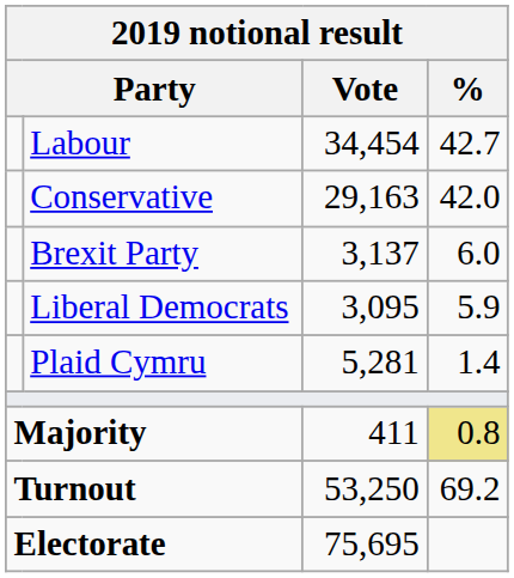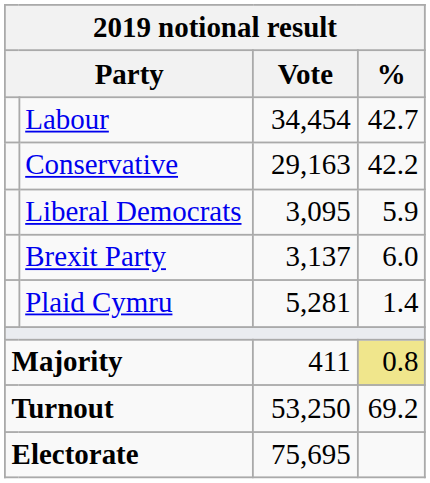 <table class="wikitable">
 <tr>
 <th colspan="4">2019 notional result  </th>
 </tr>
 <tr>
 <th bgcolor="#DDDDFF" width="130px" colspan="2">Party</th>
 <th bgcolor="#DDDDFF" width="50px">Vote</th>
 <th bgcolor="#DDDDFF" width="30px">%</th>
 </tr>
 <tr>
 <td></td>
 <td><a href='#'>Labour</a></td>
 <td align=right>34,454</td>
 <td align=right>42.7</td>
 </tr>
 <tr>
 <td></td>
 <td><a href='#'>Conservative</a></td>
 <td align=right>29,163</td>
-<td align=right>42.0</td>
+<td align=right>42.2</td>
+</tr>
+<tr>
+<td></td>
+<td><a href='#'>Liberal Democrats</a></td>
+<td align=right>3,095</td>
+<td align=right>5.9</td>
 </tr>
 <tr>
 <td></td>
 <td><a href='#'>Brexit Party</a></td>
 <td align=right>3,137</td>
 <td align=right>6.0</td>
-</tr>
-<tr>
-<td></td>
-<td><a href='#'>Liberal Democrats</a></td>
-<td align=right>3,095</td>
-<td align=right>5.9</td>
 </tr>
 <tr>
 <td></td>
 <td><a href='#'>Plaid Cymru</a></td>
 <td align=right>5,281</td>
 <td align=right>1.4</td>
 </tr>
 <tr>
 <td colspan="4" bgcolor="#EAECF0"></td>
 </tr>
 <tr>
 <td colspan="2"><strong>Majority</strong></td>
 <td align=right>411</td>
 <td align=right style="background: khaki;">0.8</td>
 </tr>
 <tr>
 <td colspan="2"><strong>Turnout</strong></td>
 <td align=right>53,250</td>
 <td align=right>69.2</td>
 </tr>
 <tr>
 <td colspan="2"><strong>Electorate</strong></td>
 <td align=right>75,695</td>
 </tr>
 </table>
